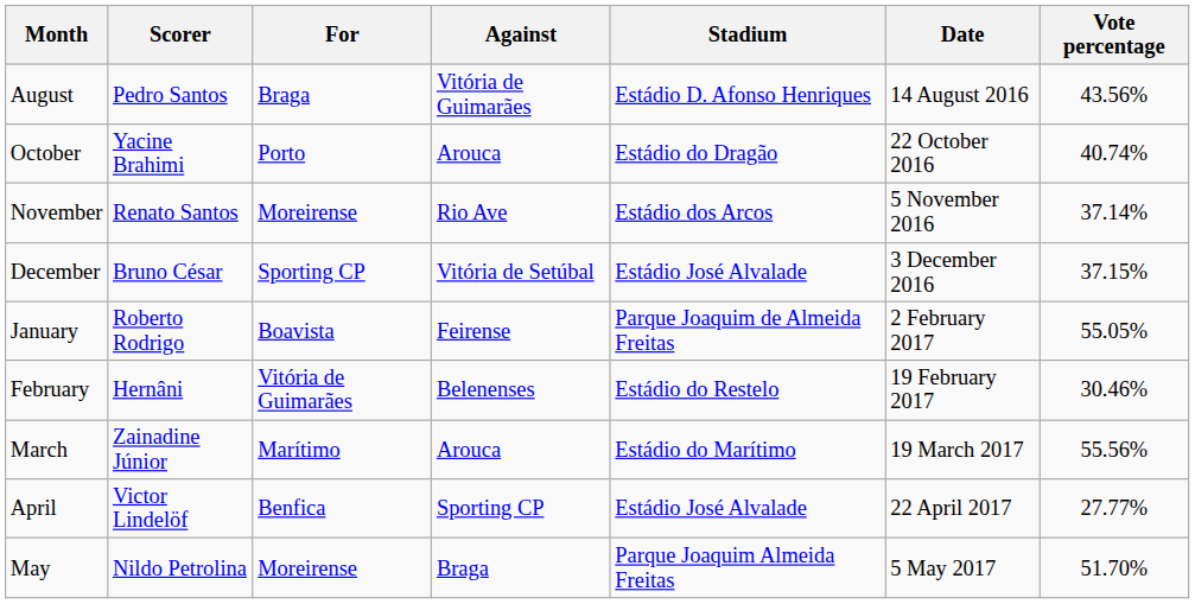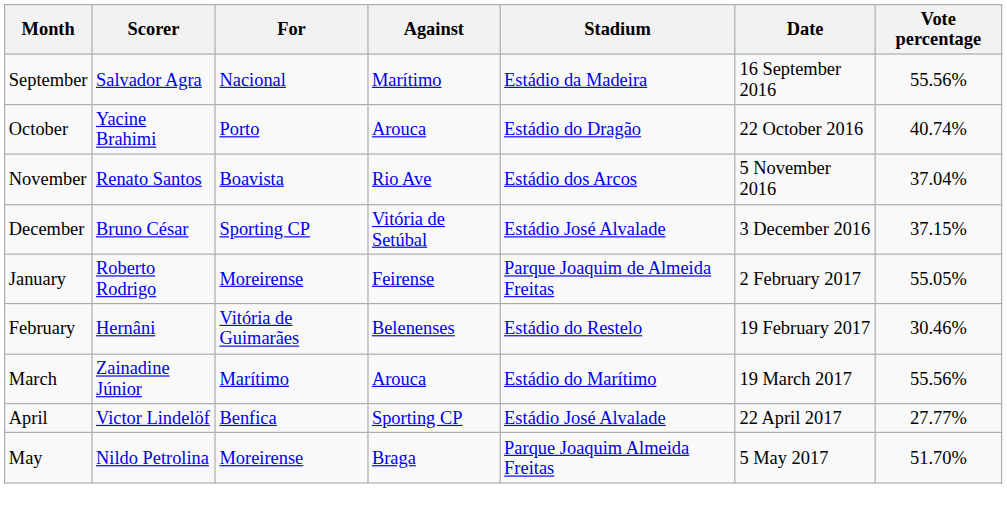 <table class="wikitable sortable">
 <tr>
 <th>Month</th>
 <th>Scorer</th>
 <th>For</th>
 <th>Against</th>
 <th>Stadium</th>
 <th>Date</th>
 <th>Vote percentage</th>
 </tr>
 <tr>
-<td>August</td>
-<td> <a href='#'>Pedro Santos</a></td>
-<td><a href='#'>Braga</a></td>
-<td><a href='#'>Vitória de Guimarães</a></td>
-<td><a href='#'>Estádio D. Afonso Henriques</a></td>
-<td>14 August 2016</td>
-<td align="center">43.56%</td>
+<td>September</td>
+<td> <a href='#'>Salvador Agra</a></td>
+<td><a href='#'>Nacional</a></td>
+<td><a href='#'>Marítimo</a></td>
+<td><a href='#'>Estádio da Madeira</a></td>
+<td>16 September 2016</td>
+<td align="center">55.56%</td>
 </tr>
 <tr>
 <td>October</td>
 <td> <a href='#'>Yacine Brahimi</a></td>
 <td><a href='#'>Porto</a></td>
 <td><a href='#'>Arouca</a></td>
 <td><a href='#'>Estádio do Dragão</a></td>
 <td>22 October 2016</td>
 <td align="center">40.74%</td>
 </tr>
 <tr>
 <td>November</td>
 <td> <a href='#'>Renato Santos</a></td>
-<td><a href='#'>Moreirense</a></td>
+<td><a href='#'>Boavista</a></td>
 <td><a href='#'>Rio Ave</a></td>
 <td><a href='#'>Estádio dos Arcos</a></td>
 <td>5 November 2016</td>
-<td align="center">37.14%</td>
+<td align="center">37.04%</td>
 </tr>
 <tr>
 <td>December</td>
 <td> <a href='#'>Bruno César</a></td>
 <td><a href='#'>Sporting CP</a></td>
 <td><a href='#'>Vitória de Setúbal</a></td>
 <td><a href='#'>Estádio José Alvalade</a></td>
 <td>3 December 2016</td>
 <td align="center">37.15%</td>
 </tr>
 <tr>
 <td>January</td>
 <td> <a href='#'>Roberto Rodrigo</a></td>
-<td><a href='#'>Boavista</a></td>
+<td><a href='#'>Moreirense</a></td>
 <td><a href='#'>Feirense</a></td>
 <td><a href='#'>Parque Joaquim de Almeida Freitas</a></td>
 <td>2 February 2017</td>
 <td align="center">55.05%</td>
 </tr>
 <tr>
 <td>February</td>
 <td> <a href='#'>Hernâni</a></td>
 <td><a href='#'>Vitória de Guimarães</a></td>
 <td><a href='#'>Belenenses</a></td>
 <td><a href='#'>Estádio do Restelo</a></td>
 <td>19 February 2017</td>
 <td align="center">30.46%</td>
 </tr>
 <tr>
 <td>March</td>
 <td> <a href='#'>Zainadine Júnior</a></td>
 <td><a href='#'>Marítimo</a></td>
 <td><a href='#'>Arouca</a></td>
 <td><a href='#'>Estádio do Marítimo</a></td>
 <td>19 March 2017</td>
 <td align="center">55.56%</td>
 </tr>
 <tr>
 <td>April</td>
 <td> <a href='#'>Victor Lindelöf</a></td>
 <td><a href='#'>Benfica</a></td>
 <td><a href='#'>Sporting CP</a></td>
 <td><a href='#'>Estádio José Alvalade</a></td>
 <td>22 April 2017</td>
 <td align="center">27.77%</td>
 </tr>
 <tr>
 <td>May</td>
 <td> <a href='#'>Nildo Petrolina</a></td>
 <td><a href='#'>Moreirense</a></td>
 <td><a href='#'>Braga</a></td>
 <td><a href='#'>Parque Joaquim Almeida Freitas</a></td>
 <td>5 May 2017</td>
 <td align="center">51.70%</td>
 </tr>
 </table>
